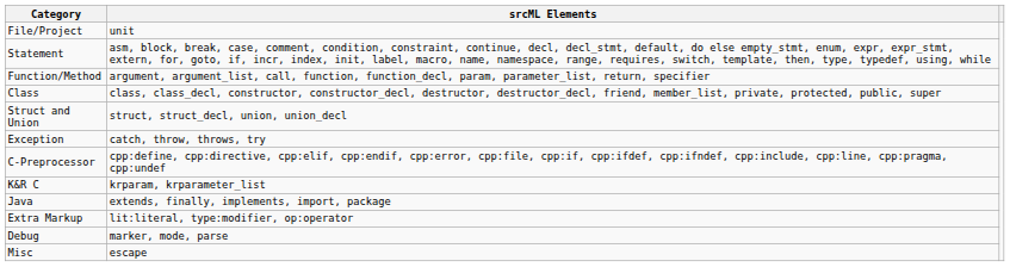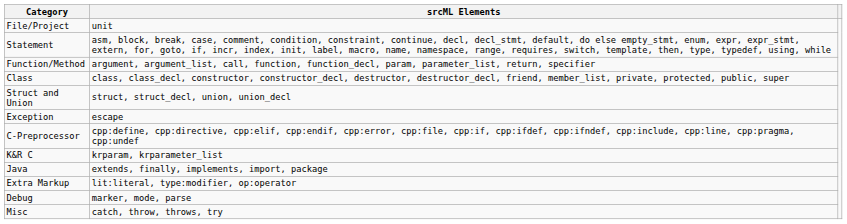 <table class="wikitable">
 <tr>
 <th>Category</th>
 <th>srcML Elements</th>
 <th></th>
 </tr>
 <tr>
 <td>File/Project</td>
 <td>unit</td>
 </tr>
 <tr>
 <td>Statement</td>
 <td>asm, block, break, case, comment, condition, constraint, continue, decl, decl_stmt, default, do else empty_stmt, enum, expr, expr_stmt, extern, for, goto, if, incr, index, init, label, macro, name, namespace, range, requires, switch, template, then, type, typedef, using, while</td>
 </tr>
 <tr>
 <td>Function/Method</td>
 <td>argument, argument_list, call, function, function_decl, param, parameter_list, return, specifier</td>
 </tr>
 <tr>
 <td>Class</td>
 <td>class, class_decl, constructor, constructor_decl, destructor, destructor_decl, friend, member_list, private, protected, public, super</td>
 </tr>
 <tr>
 <td>Struct and Union</td>
 <td>struct, struct_decl, union, union_decl</td>
 </tr>
 <tr>
 <td>Exception</td>
-<td>catch, throw, throws, try</td>
+<td>escape</td>
 </tr>
 <tr>
 <td>C-Preprocessor</td>
 <td>cpp:define, cpp:directive, cpp:elif, cpp:endif, cpp:error, cpp:file, cpp:if, cpp:ifdef, cpp:ifndef, cpp:include, cpp:line, cpp:pragma, cpp:undef</td>
 </tr>
 <tr>
 <td>K&R C</td>
 <td>krparam, krparameter_list</td>
 </tr>
 <tr>
 <td>Java</td>
 <td>extends, finally, implements, import, package</td>
 </tr>
 <tr>
 <td>Extra Markup</td>
 <td>lit:literal, type:modifier, op:operator</td>
 </tr>
 <tr>
 <td>Debug</td>
 <td>marker, mode, parse</td>
 </tr>
 <tr>
 <td>Misc</td>
-<td>escape</td>
+<td>catch, throw, throws, try</td>
 </tr>
 </table>
